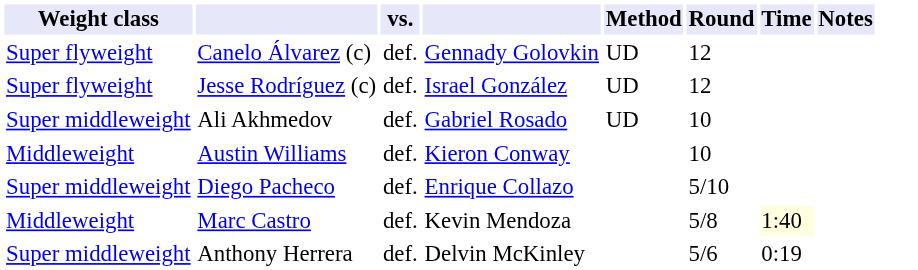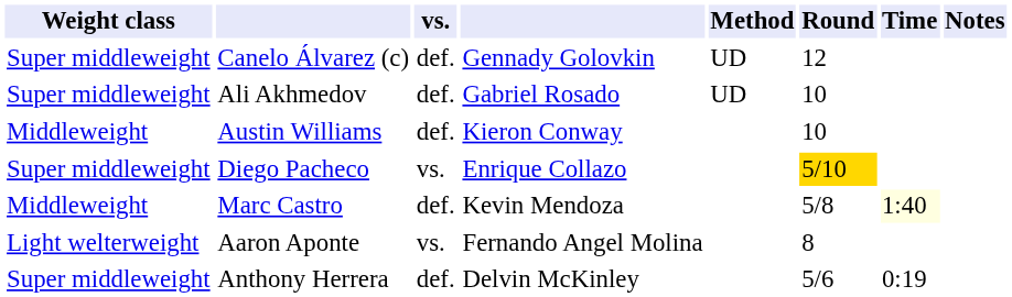 <table class="toccolours" style="font-size: 85%;">
 <tr>
 <th style="background:#e6e8fa; color:#000; text-align:center;">Weight class</th>
 <th style="background:#e6e8fa; color:#000; text-align:center;"></th>
 <th style="background:#e6e8fa; color:#000; text-align:center;">vs.</th>
 <th style="background:#e6e8fa; color:#000; text-align:center;"></th>
 <th style="background:#e6e8fa; color:#000; text-align:center;">Method</th>
 <th style="background:#e6e8fa; color:#000; text-align:center;">Round</th>
 <th style="background:#e6e8fa; color:#000; text-align:center;">Time</th>
 <th style="background:#e6e8fa; color:#000; text-align:center;">Notes</th>
 </tr>
 <tr>
-<td><a href='#'>Super flyweight</a></td>
+<td><a href='#'>Super middleweight</a></td>
 <td><a href='#'>Canelo Álvarez</a> (c)</td>
 <td>def.</td>
 <td><a href='#'>Gennady Golovkin</a></td>
-<td>UD</td>
-<td>12</td>
-<td></td>
-<td></td>
-</tr>
-<tr>
-<td><a href='#'>Super flyweight</a></td>
-<td><a href='#'>Jesse Rodríguez</a> (c)</td>
-<td>def.</td>
-<td><a href='#'>Israel González</a></td>
 <td>UD</td>
 <td>12</td>
 <td></td>
 <td></td>
 </tr>
 <tr>
 <td><a href='#'>Super middleweight</a></td>
 <td>Ali Akhmedov</td>
 <td>def.</td>
 <td><a href='#'>Gabriel Rosado</a></td>
 <td>UD</td>
 <td>10</td>
 <td></td>
 <td></td>
 </tr>
 <tr>
 <td><a href='#'>Middleweight</a></td>
 <td><a href='#'>Austin Williams</a></td>
 <td>def.</td>
 <td><a href='#'>Kieron Conway</a></td>
 <td></td>
 <td>10</td>
 <td></td>
 <td></td>
 </tr>
 <tr>
 <td><a href='#'>Super middleweight</a></td>
 <td><a href='#'>Diego Pacheco</a></td>
-<td>def.</td>
+<td>vs.</td>
 <td><a href='#'>Enrique Collazo</a></td>
 <td></td>
-<td>5/10</td>
+<td style="background: gold;">5/10</td>
 <td></td>
 <td></td>
 </tr>
 <tr>
 <td><a href='#'>Middleweight</a></td>
 <td><a href='#'>Marc Castro</a></td>
 <td>def.</td>
 <td>Kevin Mendoza</td>
 <td></td>
 <td>5/8</td>
 <td style="background: lightyellow;">1:40</td>
 <td></td>
 </tr>
 <tr>
+<td><a href='#'>Light welterweight</a></td>
+<td>Aaron Aponte</td>
+<td>vs.</td>
+<td>Fernando Angel Molina</td>
+<td></td>
+<td>8</td>
+<td></td>
+<td></td>
+</tr>
+<tr>
 <td><a href='#'>Super middleweight</a></td>
 <td>Anthony Herrera</td>
 <td>def.</td>
 <td>Delvin McKinley</td>
 <td></td>
 <td>5/6</td>
 <td>0:19</td>
 <td></td>
 </tr>
 </table>
